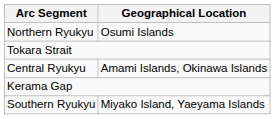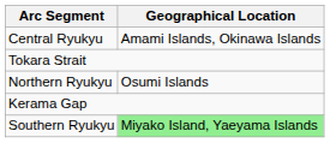 <table class="wikitable">
 <tr>
 <th>Arc Segment</th>
 <th>Geographical Location</th>
 </tr>
 <tr>
-<td>Northern Ryukyu</td>
-<td>Osumi Islands</td>
+<td>Central Ryukyu</td>
+<td>Amami Islands, Okinawa Islands</td>
 </tr>
 <tr>
 <td colspan="2">Tokara Strait</td>
 </tr>
 <tr>
-<td>Central Ryukyu</td>
-<td>Amami Islands, Okinawa Islands</td>
+<td>Northern Ryukyu</td>
+<td>Osumi Islands</td>
 </tr>
 <tr>
 <td colspan="2">Kerama Gap</td>
 </tr>
 <tr>
 <td>Southern Ryukyu</td>
-<td>Miyako Island, Yaeyama Islands</td>
+<td style="background: lightgreen;">Miyako Island, Yaeyama Islands</td>
 </tr>
 </table>
